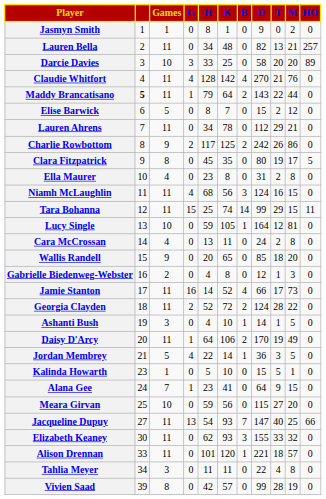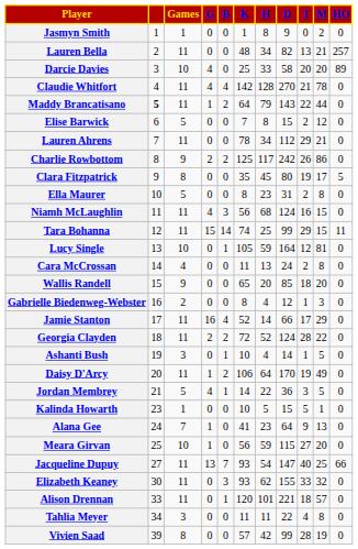 <table class="wikitable plainarrowheads" style="text-align:center; font-size:95%">
 <tr>
 <th style="background:#B50000; color:#FFDE00; border:solid #FFDE00 2px">Player</th>
 <th style="background:#B50000; color:#FFDE00; border:solid #FFDE00 2px"></th>
 <th style="background:#B50000; color:#FFDE00; border:solid #FFDE00 2px">Games</th>
 <th style="background:#B50000; color:#FFDE00; border:solid #FFDE00 2px"><a href='#'><span>G</span></a></th>
+<th style="background:#B50000; color:#FFDE00; border:solid #FFDE00 2px"><a href='#'><span>B</span></a></th>
+<th style="background:#B50000; color:#FFDE00; border:solid #FFDE00 2px"><a href='#'><span>K</span></a></th>
 <th style="background:#B50000; color:#FFDE00; border:solid #FFDE00 2px"><a href='#'><span>H</span></a></th>
-<th style="background:#B50000; color:#FFDE00; border:solid #FFDE00 2px"><a href='#'><span>K</span></a></th>
-<th style="background:#B50000; color:#FFDE00; border:solid #FFDE00 2px"><a href='#'><span>B</span></a></th>
 <th style="background:#B50000; color:#FFDE00; border:solid #FFDE00 2px"><a href='#'><span>D</span></a></th>
 <th style="background:#B50000; color:#FFDE00; border:solid #FFDE00 2px"><a href='#'><span>T</span></a></th>
 <th style="background:#B50000; color:#FFDE00; border:solid #FFDE00 2px"><a href='#'><span>M</span></a></th>
 <th style="background:#B50000; color:#FFDE00; border:solid #FFDE00 2px"><a href='#'><span>HO</span></a></th>
 </tr>
 <tr>
 <th><a href='#'>Jasmyn Smith</a></th>
 <td>1</td>
 <td>1</td>
 <td>0</td>
+<td>0</td>
+<td>1</td>
 <td>8</td>
-<td>1</td>
-<td>0</td>
 <td>9</td>
 <td>0</td>
 <td>2</td>
 <td>0</td>
 </tr>
 <tr>
 <th><a href='#'>Lauren Bella</a></th>
 <td>2</td>
 <td>11</td>
 <td>0</td>
+<td>0</td>
+<td>48</td>
 <td>34</td>
-<td>48</td>
-<td>0</td>
 <td>82</td>
 <td>13</td>
 <td>21</td>
 <td>257</td>
 </tr>
 <tr>
 <th><a href='#'>Darcie Davies</a></th>
 <td>3</td>
 <td>10</td>
-<td>3</td>
+<td>4</td>
+<td>0</td>
+<td>25</td>
 <td>33</td>
-<td>25</td>
-<td>0</td>
 <td>58</td>
 <td>20</td>
 <td>20</td>
 <td>89</td>
 </tr>
 <tr>
 <th><a href='#'>Claudie Whitfort</a></th>
 <td>4</td>
 <td>11</td>
 <td>4</td>
+<td>4</td>
+<td>142</td>
 <td>128</td>
-<td>142</td>
-<td>4</td>
 <td>270</td>
 <td>21</td>
-<td>76</td>
+<td>78</td>
 <td>0</td>
 </tr>
 <tr>
 <th><a href='#'>Maddy Brancatisano</a></th>
 <td><strong>5</strong></td>
 <td>11</td>
 <td>1</td>
+<td>2</td>
+<td>64</td>
 <td>79</td>
-<td>64</td>
-<td>2</td>
 <td>143</td>
 <td>22</td>
 <td>44</td>
 <td>0</td>
 </tr>
 <tr>
 <th><a href='#'>Elise Barwick</a></th>
 <td>6</td>
 <td>5</td>
 <td>0</td>
+<td>0</td>
+<td>7</td>
 <td>8</td>
-<td>7</td>
-<td>0</td>
 <td>15</td>
 <td>2</td>
 <td>12</td>
 <td>0</td>
 </tr>
 <tr>
 <th><a href='#'>Lauren Ahrens</a></th>
 <td>7</td>
 <td>11</td>
 <td>0</td>
+<td>0</td>
+<td>78</td>
 <td>34</td>
-<td>78</td>
-<td>0</td>
 <td>112</td>
 <td>29</td>
 <td>21</td>
 <td>0</td>
 </tr>
 <tr>
 <th><a href='#'>Charlie Rowbottom</a></th>
 <td>8</td>
 <td>9</td>
 <td>2</td>
+<td>2</td>
+<td>125</td>
 <td>117</td>
-<td>125</td>
-<td>2</td>
 <td>242</td>
 <td>26</td>
 <td>86</td>
 <td>0</td>
 </tr>
 <tr>
 <th><a href='#'>Clara Fitzpatrick</a></th>
 <td>9</td>
 <td>8</td>
 <td>0</td>
+<td>0</td>
+<td>35</td>
 <td>45</td>
-<td>35</td>
-<td>0</td>
 <td>80</td>
 <td>19</td>
 <td>17</td>
 <td>5</td>
 </tr>
 <tr>
 <th><a href='#'>Ella Maurer</a></th>
 <td>10</td>
-<td>4</td>
+<td>5</td>
 <td>0</td>
+<td>0</td>
+<td>8</td>
 <td>23</td>
-<td>8</td>
-<td>0</td>
 <td>31</td>
 <td>2</td>
 <td>8</td>
 <td>0</td>
 </tr>
 <tr>
 <th><a href='#'>Niamh McLaughlin</a></th>
 <td>11</td>
 <td>11</td>
 <td>4</td>
+<td>3</td>
+<td>56</td>
 <td>68</td>
-<td>56</td>
-<td>3</td>
 <td>124</td>
 <td>16</td>
 <td>15</td>
 <td>0</td>
 </tr>
 <tr>
 <th><a href='#'>Tara Bohanna</a></th>
 <td>12</td>
 <td>11</td>
 <td>15</td>
+<td>14</td>
+<td>74</td>
 <td>25</td>
-<td>74</td>
-<td>14</td>
 <td>99</td>
 <td>29</td>
 <td>15</td>
 <td>11</td>
 </tr>
 <tr>
 <th><a href='#'>Lucy Single</a></th>
 <td>13</td>
 <td>10</td>
 <td>0</td>
+<td>1</td>
+<td>105</td>
 <td>59</td>
-<td>105</td>
-<td>1</td>
 <td>164</td>
 <td>12</td>
 <td>81</td>
 <td>0</td>
 </tr>
 <tr>
 <th><a href='#'>Cara McCrossan</a></th>
 <td>14</td>
 <td>4</td>
 <td>0</td>
+<td>0</td>
+<td>11</td>
 <td>13</td>
-<td>11</td>
-<td>0</td>
 <td>24</td>
 <td>2</td>
 <td>8</td>
 <td>0</td>
 </tr>
 <tr>
 <th><a href='#'>Wallis Randell</a></th>
 <td>15</td>
 <td>9</td>
 <td>0</td>
+<td>0</td>
+<td>65</td>
 <td>20</td>
-<td>65</td>
-<td>0</td>
 <td>85</td>
 <td>18</td>
 <td>20</td>
 <td>0</td>
 </tr>
 <tr>
 <th><a href='#'>Gabrielle Biedenweg-Webster</a></th>
 <td>16</td>
 <td>2</td>
 <td>0</td>
+<td>0</td>
+<td>8</td>
 <td>4</td>
-<td>8</td>
-<td>0</td>
 <td>12</td>
 <td>1</td>
 <td>3</td>
 <td>0</td>
 </tr>
 <tr>
 <th><a href='#'>Jamie Stanton</a></th>
 <td>17</td>
 <td>11</td>
 <td>16</td>
+<td>4</td>
+<td>52</td>
 <td>14</td>
-<td>52</td>
-<td>4</td>
 <td>66</td>
 <td>17</td>
-<td>73</td>
+<td>29</td>
 <td>0</td>
 </tr>
 <tr>
 <th><a href='#'>Georgia Clayden</a></th>
 <td>18</td>
 <td>11</td>
 <td>2</td>
+<td>2</td>
+<td>72</td>
 <td>52</td>
-<td>72</td>
-<td>2</td>
 <td>124</td>
 <td>28</td>
 <td>22</td>
 <td>0</td>
 </tr>
 <tr>
 <th><a href='#'>Ashanti Bush</a></th>
 <td>19</td>
 <td>3</td>
 <td>0</td>
+<td>1</td>
+<td>10</td>
 <td>4</td>
-<td>10</td>
-<td>1</td>
 <td>14</td>
 <td>1</td>
 <td>5</td>
 <td>0</td>
 </tr>
 <tr>
 <th><a href='#'>Daisy D'Arcy</a></th>
 <td>20</td>
 <td>11</td>
 <td>1</td>
+<td>2</td>
+<td>106</td>
 <td>64</td>
-<td>106</td>
-<td>2</td>
 <td>170</td>
 <td>19</td>
 <td>49</td>
 <td>0</td>
 </tr>
 <tr>
 <th><a href='#'>Jordan Membrey</a></th>
 <td>21</td>
 <td>5</td>
 <td>4</td>
+<td>1</td>
+<td>14</td>
 <td>22</td>
-<td>14</td>
-<td>1</td>
 <td>36</td>
 <td>3</td>
 <td>5</td>
 <td>0</td>
 </tr>
 <tr>
 <th><a href='#'>Kalinda Howarth</a></th>
 <td>23</td>
 <td>1</td>
 <td>0</td>
+<td>0</td>
+<td>10</td>
 <td>5</td>
-<td>10</td>
-<td>0</td>
 <td>15</td>
 <td>5</td>
 <td>1</td>
 <td>0</td>
 </tr>
 <tr>
 <th><a href='#'>Alana Gee</a></th>
 <td>24</td>
 <td>7</td>
 <td>1</td>
+<td>0</td>
+<td>41</td>
 <td>23</td>
-<td>41</td>
-<td>0</td>
 <td>64</td>
 <td>9</td>
-<td>15</td>
+<td>13</td>
 <td>0</td>
 </tr>
 <tr>
 <th><a href='#'>Meara Girvan</a></th>
 <td>25</td>
 <td>10</td>
+<td>1</td>
 <td>0</td>
+<td>56</td>
 <td>59</td>
-<td>56</td>
-<td>0</td>
 <td>115</td>
 <td>27</td>
 <td>20</td>
 <td>0</td>
 </tr>
 <tr>
 <th><a href='#'>Jacqueline Dupuy</a></th>
 <td>27</td>
 <td>11</td>
 <td>13</td>
+<td>7</td>
+<td>93</td>
 <td>54</td>
-<td>93</td>
-<td>7</td>
 <td>147</td>
 <td>40</td>
 <td>25</td>
 <td>66</td>
 </tr>
 <tr>
 <th><a href='#'>Elizabeth Keaney</a></th>
 <td>30</td>
 <td>11</td>
 <td>0</td>
+<td>3</td>
+<td>93</td>
 <td>62</td>
-<td>93</td>
-<td>3</td>
 <td>155</td>
 <td>33</td>
 <td>32</td>
 <td>0</td>
 </tr>
 <tr>
 <th><a href='#'>Alison Drennan</a></th>
 <td>33</td>
 <td>11</td>
 <td>0</td>
+<td>1</td>
+<td>120</td>
 <td>101</td>
-<td>120</td>
-<td>1</td>
 <td>221</td>
 <td>18</td>
 <td>57</td>
 <td>0</td>
 </tr>
 <tr>
 <th><a href='#'>Tahlia Meyer</a></th>
 <td>34</td>
 <td>3</td>
 <td>0</td>
+<td>0</td>
 <td>11</td>
 <td>11</td>
-<td>0</td>
 <td>22</td>
 <td>4</td>
 <td>8</td>
 <td>0</td>
 </tr>
 <tr>
 <th><a href='#'>Vivien Saad</a></th>
 <td>39</td>
 <td>8</td>
 <td>0</td>
+<td>0</td>
+<td>57</td>
 <td>42</td>
-<td>57</td>
-<td>0</td>
 <td>99</td>
 <td>28</td>
 <td>19</td>
 <td>0</td>
 </tr>
 </table>
